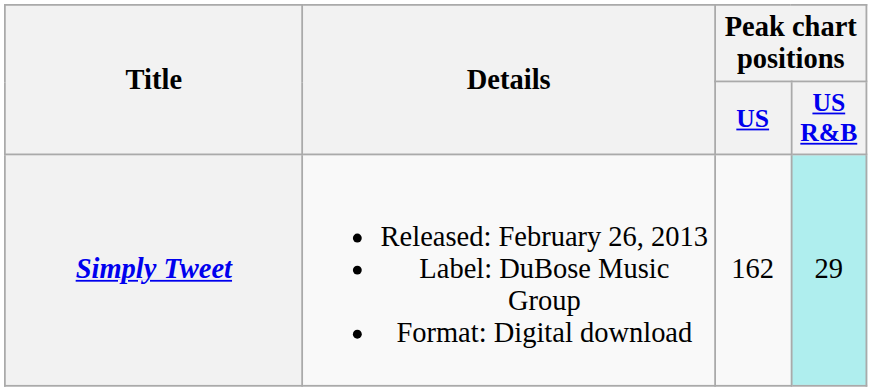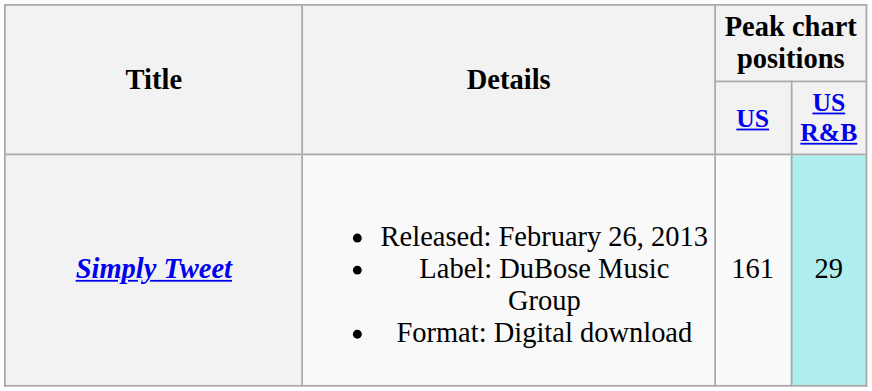 <table class="wikitable plainrowheaders" style="text-align:center">
 <tr>
 <th scope="col" rowspan="2" style="width:10em;">Title</th>
 <th scope="col" rowspan="2" style="width:14em;">Details</th>
 <th scope="col" colspan="3">Peak chart positions</th>
 </tr>
 <tr>
 <th scope="col" style="width:2.5em;font-size:90%;"><a href='#'>US</a><br></th>
 <th scope="col" style="width:2.5em;font-size:90%;"><a href='#'>US<br>R&B</a><br></th>
 </tr>
 <tr>
 <th scope="row"><em><a href='#'>Simply Tweet</a></em></th>
 <td><br><ul><li>Released: February 26, 2013</li><li>Label: DuBose Music Group</li><li>Format: Digital download</li></ul></td>
-<td>162</td>
+<td>161</td>
 <td style="background: paleturquoise;">29</td>
 </tr>
 </table>
